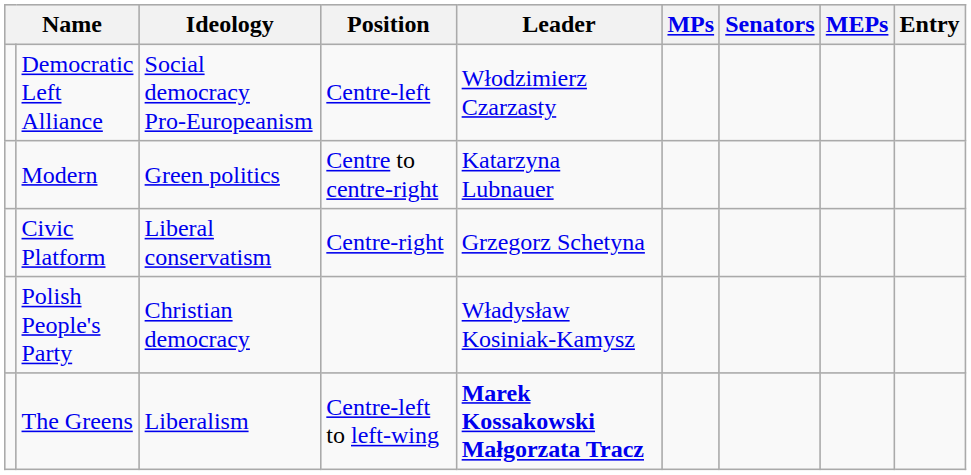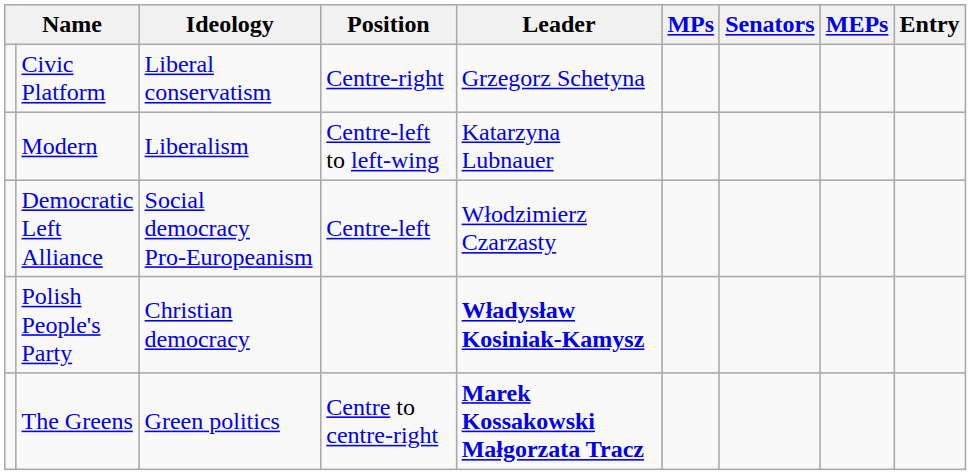 <table class="wikitable" style="font-size:95%;">
 <tr>
 <th style="width:200px" colspan="2">Name</th>
 <th style="width:120px">Ideology</th>
 <th style="width:90px">Position</th>
 <th style="width:140px">Leader</th>
 <th><a href='#'>MPs</a></th>
 <th><a href='#'>Senators</a></th>
 <th><a href='#'>MEPs</a></th>
 <th>Entry</th>
+</tr>
+<tr>
+<td></td>
+<td><a href='#'>Civic Platform</a></td>
+<td><a href='#'>Liberal conservatism</a></td>
+<td><a href='#'>Centre-right</a></td>
+<td><a href='#'>Grzegorz Schetyna</a></td>
+<td></td>
+<td></td>
+<td></td>
+<td></td>
+</tr>
+<tr>
+<td></td>
+<td><a href='#'>Modern</a></td>
+<td><a href='#'>Liberalism</a></td>
+<td><a href='#'>Centre-left</a> to <a href='#'>left-wing</a></td>
+<td><a href='#'>Katarzyna Lubnauer</a></td>
+<td></td>
+<td></td>
+<td></td>
+<td></td>
 </tr>
 <tr>
 <td></td>
 <td><a href='#'>Democratic Left Alliance</a></td>
 <td><a href='#'>Social democracy</a><br><a href='#'>Pro-Europeanism</a></td>
 <td><a href='#'>Centre-left</a></td>
 <td><a href='#'>Włodzimierz Czarzasty</a></td>
 <td></td>
 <td></td>
 <td></td>
 <td></td>
 </tr>
 <tr>
 <td></td>
-<td><a href='#'>Modern</a></td>
-<td><a href='#'>Green politics</a></td>
-<td><a href='#'>Centre</a> to <a href='#'>centre-right</a></td>
-<td><a href='#'>Katarzyna Lubnauer</a></td>
-<td></td>
-<td></td>
-<td></td>
-<td></td>
-</tr>
-<tr>
-<td></td>
-<td><a href='#'>Civic Platform</a></td>
-<td><a href='#'>Liberal conservatism</a></td>
-<td><a href='#'>Centre-right</a></td>
-<td><a href='#'>Grzegorz Schetyna</a></td>
-<td></td>
-<td></td>
-<td></td>
-<td></td>
-</tr>
-<tr>
-<td></td>
 <td><a href='#'>Polish People's Party</a></td>
 <td><a href='#'>Christian democracy</a></td>
 <td></td>
-<td><a href='#'>Władysław Kosiniak-Kamysz</a></td>
+<td><strong><a href='#'>Władysław Kosiniak-Kamysz</a></strong></td>
 <td></td>
 <td></td>
 <td></td>
 <td></td>
 </tr>
 <tr>
 <td></td>
 <td><a href='#'>The Greens</a></td>
-<td><a href='#'>Liberalism</a></td>
-<td><a href='#'>Centre-left</a> to <a href='#'>left-wing</a></td>
+<td><a href='#'>Green politics</a></td>
+<td><a href='#'>Centre</a> to <a href='#'>centre-right</a></td>
 <td><strong><a href='#'>Marek Kossakowski</a><br><a href='#'>Małgorzata Tracz</a></strong></td>
 <td></td>
 <td></td>
 <td></td>
 <td></td>
 </tr>
 </table>
